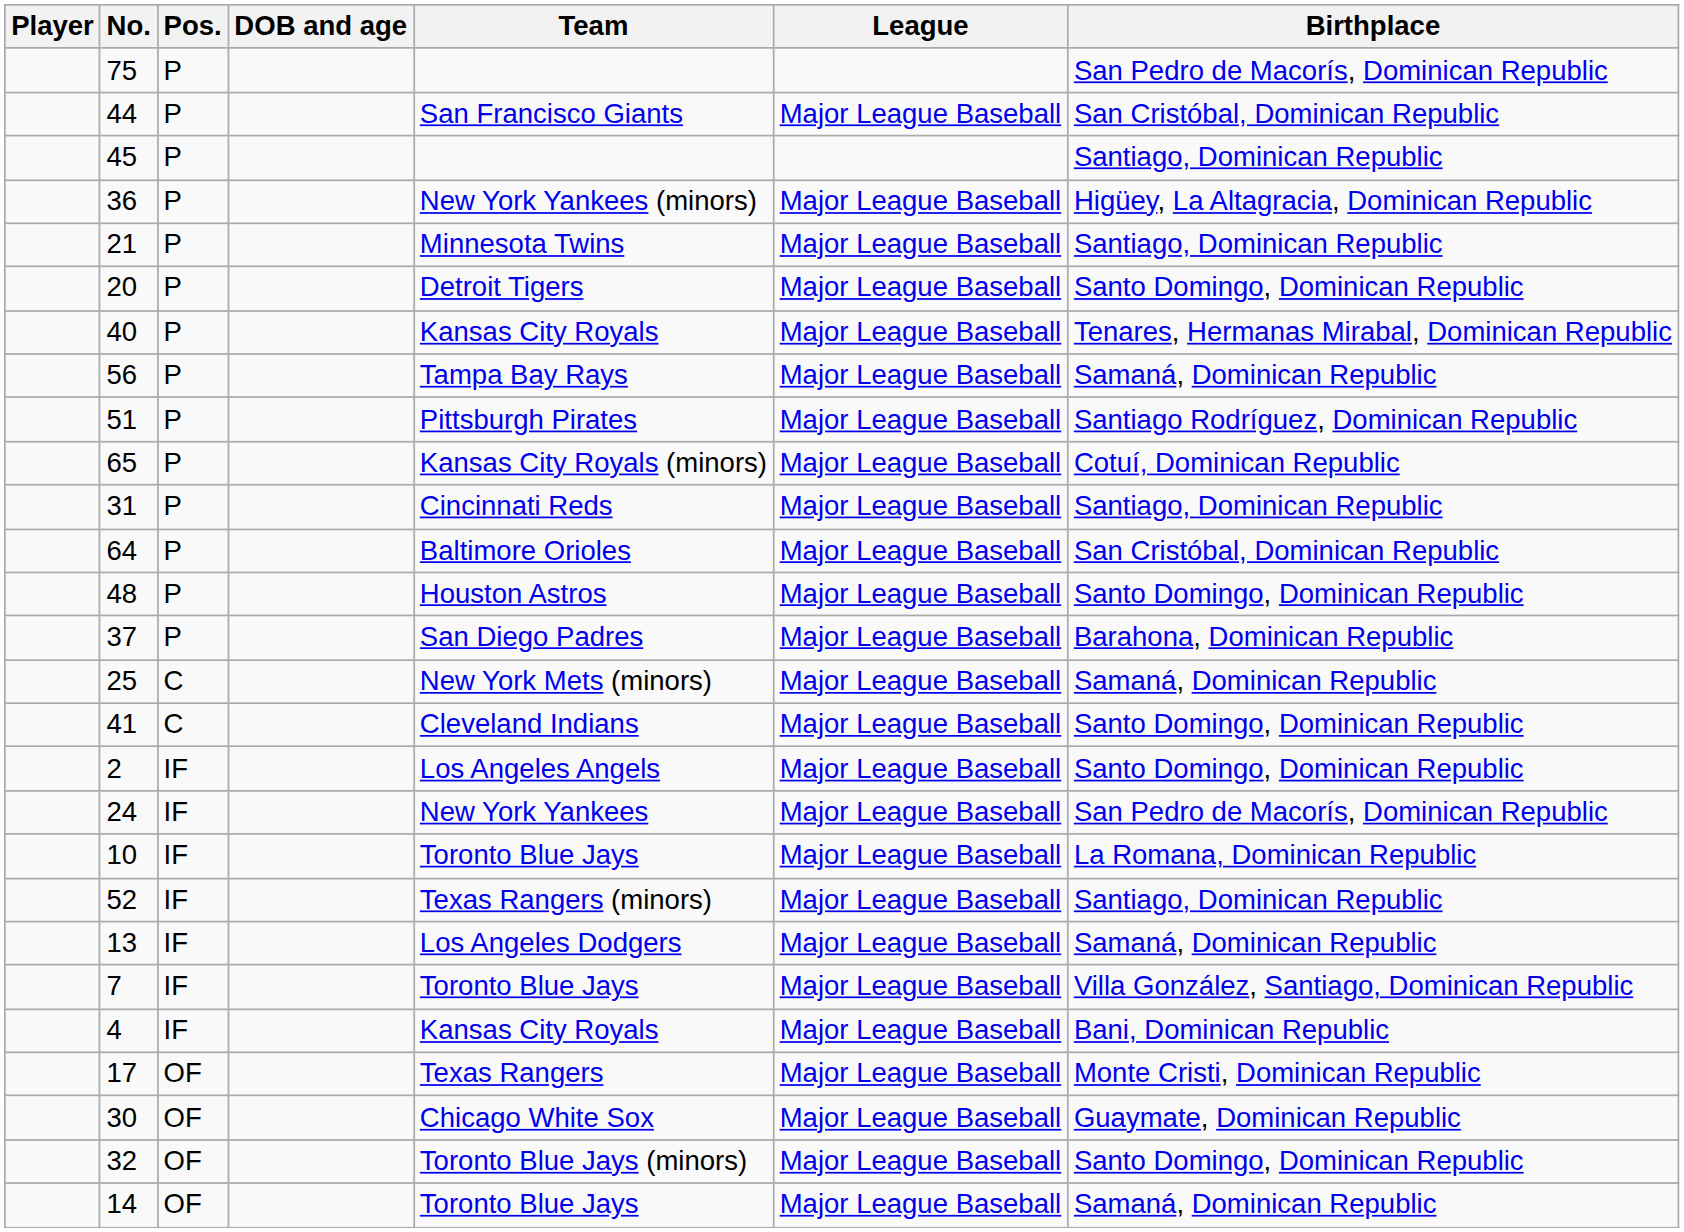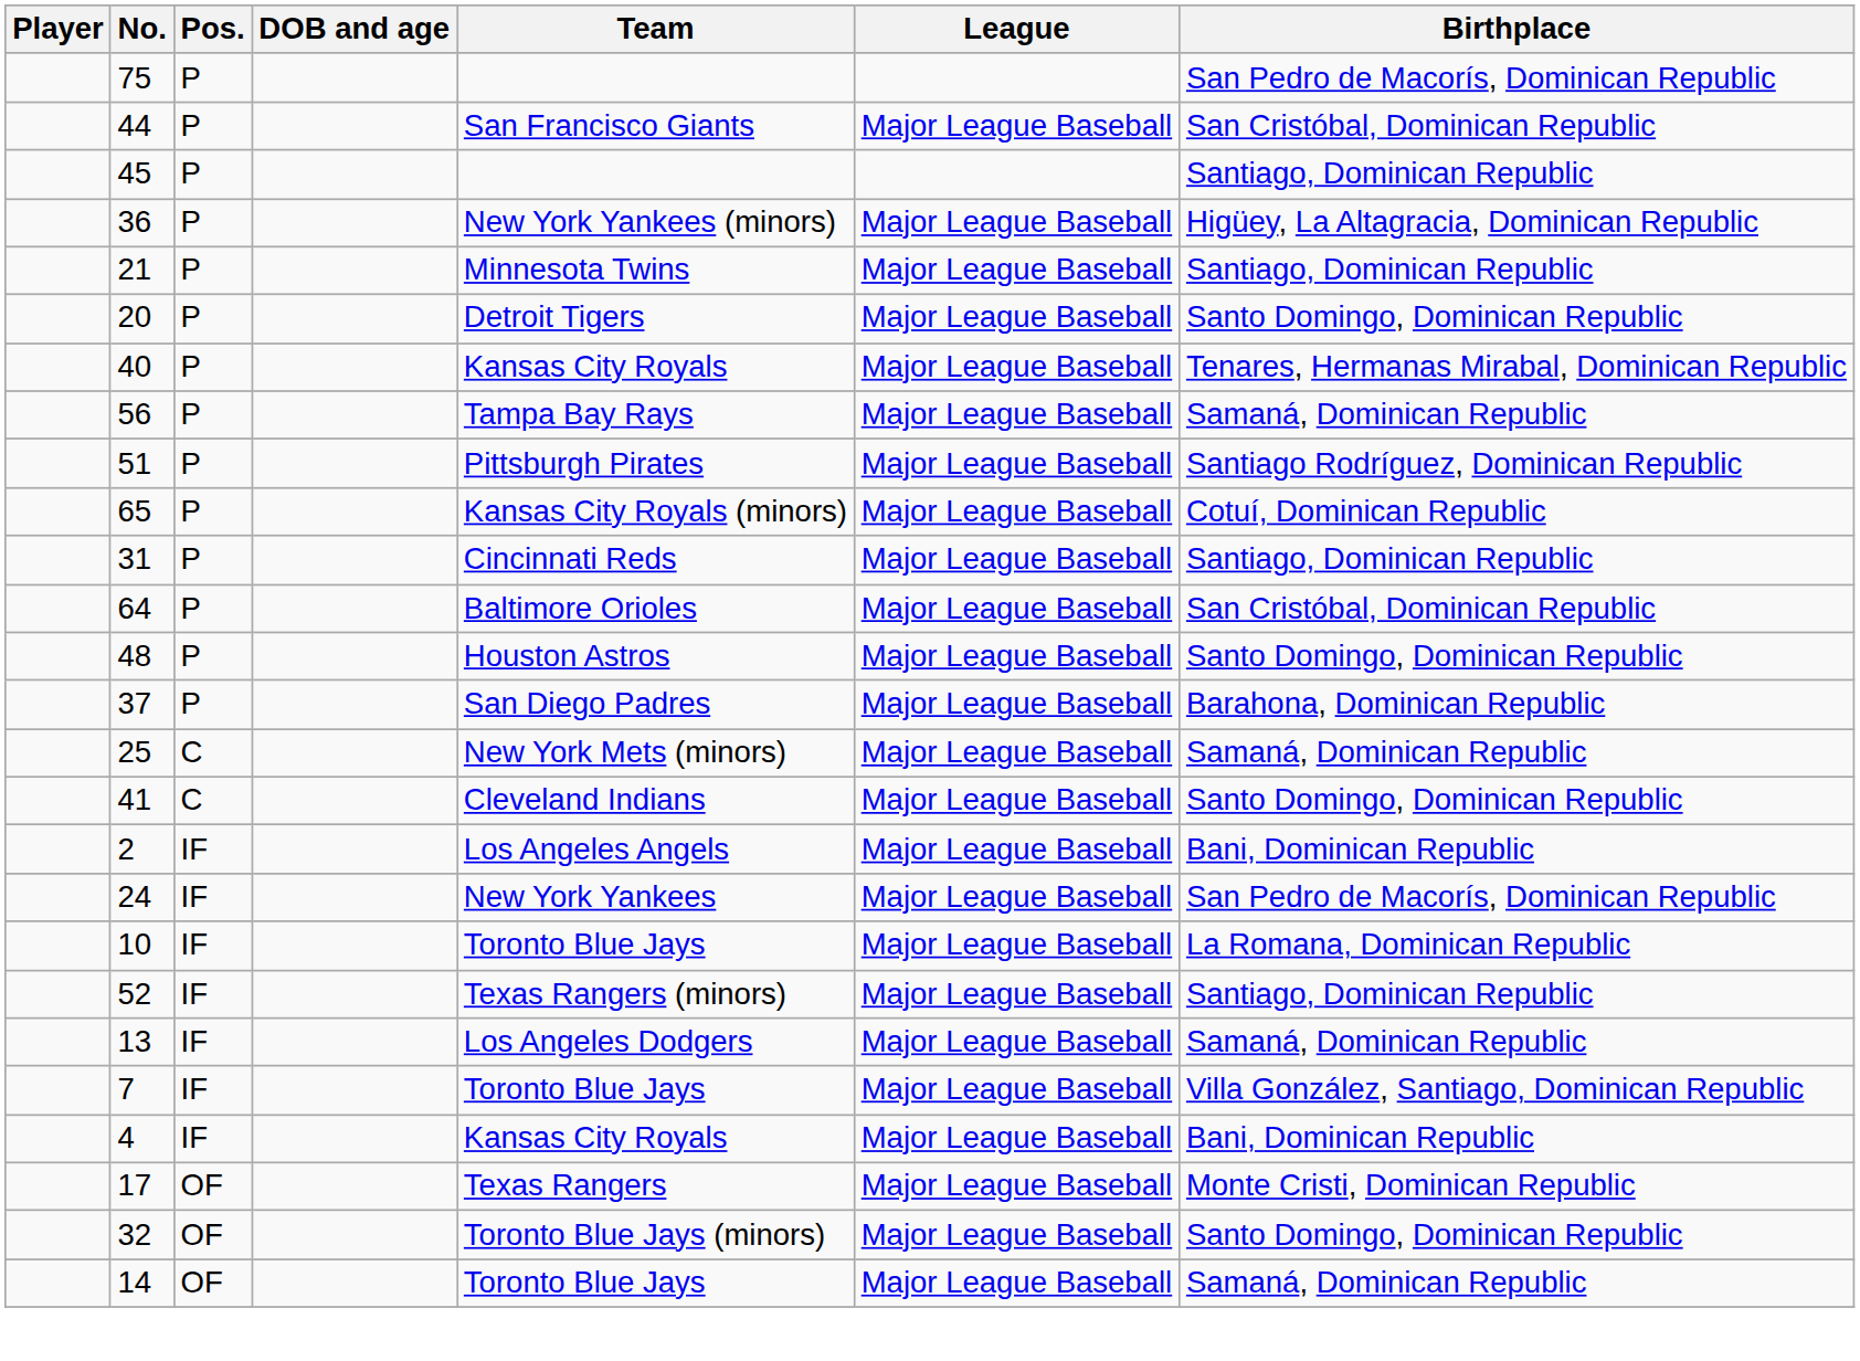 <table class="wikitable sortable">
 <tr>
 <th>Player</th>
 <th>No.</th>
 <th>Pos.</th>
 <th>DOB and age</th>
 <th>Team</th>
 <th>League</th>
 <th>Birthplace</th>
 </tr>
 <tr>
 <td></td>
 <td>75</td>
 <td>P</td>
 <td></td>
 <td></td>
 <td></td>
 <td><a href='#'>San Pedro de Macorís</a>, <a href='#'>Dominican Republic</a></td>
 </tr>
 <tr>
 <td></td>
 <td>44</td>
 <td>P</td>
 <td></td>
 <td> <a href='#'>San Francisco Giants</a></td>
 <td><a href='#'>Major League Baseball</a></td>
 <td><a href='#'>San Cristóbal, Dominican Republic</a></td>
 </tr>
 <tr>
 <td></td>
 <td>45</td>
 <td>P</td>
 <td></td>
 <td></td>
 <td></td>
 <td><a href='#'>Santiago, Dominican Republic</a></td>
 </tr>
 <tr>
 <td></td>
 <td>36</td>
 <td>P</td>
 <td></td>
 <td> <a href='#'>New York Yankees</a> (minors)</td>
 <td><a href='#'>Major League Baseball</a></td>
 <td><a href='#'>Higüey</a>, <a href='#'>La Altagracia</a>, <a href='#'>Dominican Republic</a></td>
 </tr>
 <tr>
 <td></td>
 <td>21</td>
 <td>P</td>
 <td></td>
 <td> <a href='#'>Minnesota Twins</a></td>
 <td><a href='#'>Major League Baseball</a></td>
 <td><a href='#'>Santiago, Dominican Republic</a></td>
 </tr>
 <tr>
 <td></td>
 <td>20</td>
 <td>P</td>
 <td></td>
 <td> <a href='#'>Detroit Tigers</a></td>
 <td><a href='#'>Major League Baseball</a></td>
 <td><a href='#'>Santo Domingo</a>, <a href='#'>Dominican Republic</a></td>
 </tr>
 <tr>
 <td></td>
 <td>40</td>
 <td>P</td>
 <td></td>
 <td> <a href='#'>Kansas City Royals</a></td>
 <td><a href='#'>Major League Baseball</a></td>
 <td><a href='#'>Tenares</a>, <a href='#'>Hermanas Mirabal</a>, <a href='#'>Dominican Republic</a></td>
 </tr>
 <tr>
 <td></td>
 <td>56</td>
 <td>P</td>
 <td></td>
 <td> <a href='#'>Tampa Bay Rays</a></td>
 <td><a href='#'>Major League Baseball</a></td>
 <td><a href='#'>Samaná</a>, <a href='#'>Dominican Republic</a></td>
 </tr>
 <tr>
 <td></td>
 <td>51</td>
 <td>P</td>
 <td></td>
 <td> <a href='#'>Pittsburgh Pirates</a></td>
 <td><a href='#'>Major League Baseball</a></td>
 <td><a href='#'>Santiago Rodríguez</a>, <a href='#'>Dominican Republic</a></td>
 </tr>
 <tr>
 <td></td>
 <td>65</td>
 <td>P</td>
 <td></td>
 <td> <a href='#'>Kansas City Royals</a> (minors)</td>
 <td><a href='#'>Major League Baseball</a></td>
 <td><a href='#'>Cotuí, Dominican Republic</a></td>
 </tr>
 <tr>
 <td></td>
 <td>31</td>
 <td>P</td>
 <td></td>
 <td> <a href='#'>Cincinnati Reds</a></td>
 <td><a href='#'>Major League Baseball</a></td>
 <td><a href='#'>Santiago, Dominican Republic</a></td>
 </tr>
 <tr>
 <td></td>
 <td>64</td>
 <td>P</td>
 <td></td>
 <td> <a href='#'>Baltimore Orioles</a></td>
 <td><a href='#'>Major League Baseball</a></td>
 <td><a href='#'>San Cristóbal, Dominican Republic</a></td>
 </tr>
 <tr>
 <td></td>
 <td>48</td>
 <td>P</td>
 <td></td>
 <td> <a href='#'>Houston Astros</a></td>
 <td><a href='#'>Major League Baseball</a></td>
 <td><a href='#'>Santo Domingo</a>, <a href='#'>Dominican Republic</a></td>
 </tr>
 <tr>
 <td></td>
 <td>37</td>
 <td>P</td>
 <td></td>
 <td> <a href='#'>San Diego Padres</a></td>
 <td><a href='#'>Major League Baseball</a></td>
 <td><a href='#'>Barahona</a>, <a href='#'>Dominican Republic</a></td>
 </tr>
 <tr>
 <td></td>
 <td>25</td>
 <td>C</td>
 <td></td>
 <td> <a href='#'>New York Mets</a> (minors)</td>
 <td><a href='#'>Major League Baseball</a></td>
 <td><a href='#'>Samaná</a>, <a href='#'>Dominican Republic</a></td>
 </tr>
 <tr>
 <td></td>
 <td>41</td>
 <td>C</td>
 <td></td>
 <td> <a href='#'>Cleveland Indians</a></td>
 <td><a href='#'>Major League Baseball</a></td>
 <td><a href='#'>Santo Domingo</a>, <a href='#'>Dominican Republic</a></td>
 </tr>
 <tr>
 <td></td>
 <td>2</td>
 <td>IF</td>
 <td></td>
 <td> <a href='#'>Los Angeles Angels</a></td>
 <td><a href='#'>Major League Baseball</a></td>
-<td><a href='#'>Santo Domingo</a>, <a href='#'>Dominican Republic</a></td>
+<td><a href='#'>Bani, Dominican Republic</a></td>
 </tr>
 <tr>
 <td></td>
 <td>24</td>
 <td>IF</td>
 <td></td>
 <td> <a href='#'>New York Yankees</a></td>
 <td><a href='#'>Major League Baseball</a></td>
 <td><a href='#'>San Pedro de Macorís</a>, <a href='#'>Dominican Republic</a></td>
 </tr>
 <tr>
 <td></td>
 <td>10</td>
 <td>IF</td>
 <td></td>
 <td> <a href='#'>Toronto Blue Jays</a></td>
 <td><a href='#'>Major League Baseball</a></td>
 <td><a href='#'>La Romana, Dominican Republic</a></td>
 </tr>
 <tr>
 <td></td>
 <td>52</td>
 <td>IF</td>
 <td></td>
 <td> <a href='#'>Texas Rangers</a> (minors)</td>
 <td><a href='#'>Major League Baseball</a></td>
 <td><a href='#'>Santiago, Dominican Republic</a></td>
 </tr>
 <tr>
 <td></td>
 <td>13</td>
 <td>IF</td>
 <td></td>
 <td> <a href='#'>Los Angeles Dodgers</a></td>
 <td><a href='#'>Major League Baseball</a></td>
 <td><a href='#'>Samaná</a>, <a href='#'>Dominican Republic</a></td>
 </tr>
 <tr>
 <td></td>
 <td>7</td>
 <td>IF</td>
 <td></td>
 <td> <a href='#'>Toronto Blue Jays</a></td>
 <td><a href='#'>Major League Baseball</a></td>
 <td><a href='#'>Villa González</a>, <a href='#'>Santiago, Dominican Republic</a></td>
 </tr>
 <tr>
 <td></td>
 <td>4</td>
 <td>IF</td>
 <td></td>
 <td> <a href='#'>Kansas City Royals</a></td>
 <td><a href='#'>Major League Baseball</a></td>
 <td><a href='#'>Bani, Dominican Republic</a></td>
 </tr>
 <tr>
 <td></td>
 <td>17</td>
 <td>OF</td>
 <td></td>
 <td> <a href='#'>Texas Rangers</a></td>
 <td><a href='#'>Major League Baseball</a></td>
 <td><a href='#'>Monte Cristi</a>, <a href='#'>Dominican Republic</a></td>
 </tr>
 <tr>
 <td></td>
-<td>30</td>
-<td>OF</td>
-<td></td>
-<td> <a href='#'>Chicago White Sox</a></td>
-<td><a href='#'>Major League Baseball</a></td>
-<td><a href='#'>Guaymate</a>, <a href='#'>Dominican Republic</a></td>
-</tr>
-<tr>
-<td></td>
 <td>32</td>
 <td>OF</td>
 <td></td>
 <td> <a href='#'>Toronto Blue Jays</a> (minors)</td>
 <td><a href='#'>Major League Baseball</a></td>
 <td><a href='#'>Santo Domingo</a>, <a href='#'>Dominican Republic</a></td>
 </tr>
 <tr>
 <td></td>
 <td>14</td>
 <td>OF</td>
 <td></td>
 <td> <a href='#'>Toronto Blue Jays</a></td>
 <td><a href='#'>Major League Baseball</a></td>
 <td><a href='#'>Samaná</a>, <a href='#'>Dominican Republic</a></td>
 </tr>
 </table>
